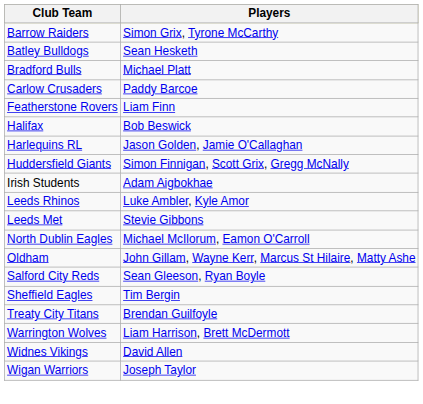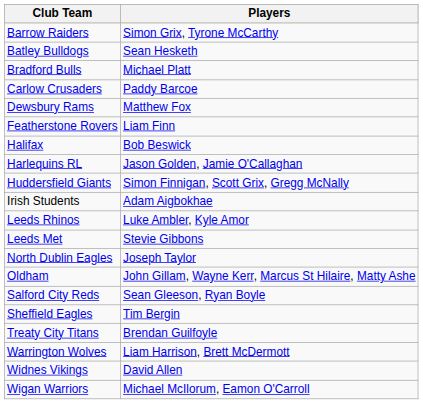 <table class="wikitable">
 <tr style="background:#bdb76b;">
 <th>Club Team</th>
 <th>Players</th>
 </tr>
 <tr>
 <td> <a href='#'>Barrow Raiders</a></td>
 <td><a href='#'>Simon Grix</a>, <a href='#'>Tyrone McCarthy</a></td>
 </tr>
 <tr>
 <td> <a href='#'>Batley Bulldogs</a></td>
 <td><a href='#'>Sean Hesketh</a></td>
 </tr>
 <tr>
 <td> <a href='#'>Bradford Bulls</a></td>
 <td><a href='#'>Michael Platt</a></td>
 </tr>
 <tr>
 <td> <a href='#'>Carlow Crusaders</a></td>
 <td><a href='#'>Paddy Barcoe</a></td>
+</tr>
+<tr>
+<td> <a href='#'>Dewsbury Rams</a></td>
+<td><a href='#'>Matthew Fox</a></td>
 </tr>
 <tr>
 <td> <a href='#'>Featherstone Rovers</a></td>
 <td><a href='#'>Liam Finn</a></td>
 </tr>
 <tr>
 <td> <a href='#'>Halifax</a></td>
 <td><a href='#'>Bob Beswick</a></td>
 </tr>
 <tr>
 <td> <a href='#'>Harlequins RL</a></td>
 <td><a href='#'>Jason Golden</a>, <a href='#'>Jamie O'Callaghan</a></td>
 </tr>
 <tr>
 <td> <a href='#'>Huddersfield Giants</a></td>
 <td><a href='#'>Simon Finnigan</a>, <a href='#'>Scott Grix</a>, <a href='#'>Gregg McNally</a></td>
 </tr>
 <tr>
 <td> Irish Students</td>
 <td><a href='#'>Adam Aigbokhae</a></td>
 </tr>
 <tr>
 <td> <a href='#'>Leeds Rhinos</a></td>
 <td><a href='#'>Luke Ambler</a>, <a href='#'>Kyle Amor</a></td>
 </tr>
 <tr>
 <td> <a href='#'>Leeds Met</a></td>
 <td><a href='#'>Stevie Gibbons</a></td>
 </tr>
 <tr>
 <td> <a href='#'>North Dublin Eagles</a></td>
-<td><a href='#'>Michael McIlorum</a>, <a href='#'>Eamon O'Carroll</a></td>
+<td><a href='#'>Joseph Taylor</a></td>
 </tr>
 <tr>
 <td> <a href='#'>Oldham</a></td>
 <td><a href='#'>John Gillam</a>, <a href='#'>Wayne Kerr</a>, <a href='#'>Marcus St Hilaire</a>, <a href='#'>Matty Ashe</a></td>
 </tr>
 <tr>
 <td> <a href='#'>Salford City Reds</a></td>
 <td><a href='#'>Sean Gleeson</a>, <a href='#'>Ryan Boyle</a></td>
 </tr>
 <tr>
 <td> <a href='#'>Sheffield Eagles</a></td>
 <td><a href='#'>Tim Bergin</a></td>
 </tr>
 <tr>
 <td> <a href='#'>Treaty City Titans</a></td>
 <td><a href='#'>Brendan Guilfoyle</a></td>
 </tr>
 <tr>
 <td> <a href='#'>Warrington Wolves</a></td>
 <td><a href='#'>Liam Harrison</a>, <a href='#'>Brett McDermott</a></td>
 </tr>
 <tr>
 <td> <a href='#'>Widnes Vikings</a></td>
 <td><a href='#'>David Allen</a></td>
 </tr>
 <tr>
 <td> <a href='#'>Wigan Warriors</a></td>
-<td><a href='#'>Joseph Taylor</a></td>
+<td><a href='#'>Michael McIlorum</a>, <a href='#'>Eamon O'Carroll</a></td>
 </tr>
 </table>
